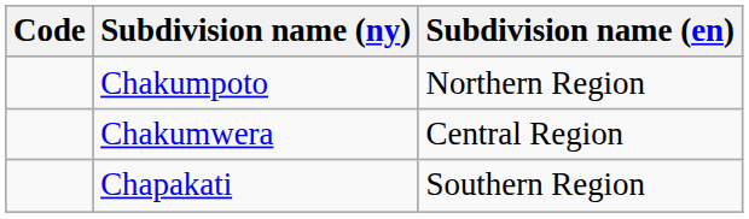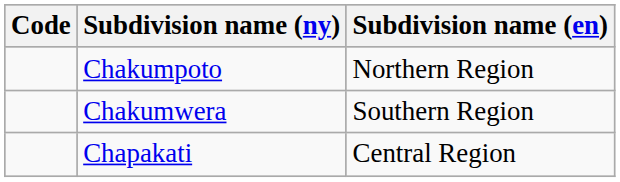 <table class="wikitable sortable">
 <tr>
 <th>Code</th>
 <th>Subdivision name (<a href='#'>ny</a>)</th>
 <th>Subdivision name (<a href='#'>en</a>)</th>
 </tr>
 <tr>
 <td></td>
 <td><a href='#'>Chakumpoto</a></td>
 <td>Northern Region</td>
 </tr>
 <tr>
 <td></td>
 <td><a href='#'>Chakumwera</a></td>
-<td>Central Region</td>
+<td>Southern Region</td>
 </tr>
 <tr>
 <td></td>
 <td><a href='#'>Chapakati</a></td>
-<td>Southern Region</td>
+<td>Central Region</td>
 </tr>
 </table>
